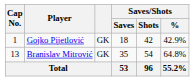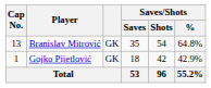 <table class="wikitable sortable" style="text-align: center; font-size: 85%; margin-left: 1em;">
 <tr>
 <th rowspan="2">Cap<br>No.</th>
 <th rowspan="2">Player</th>
 <th rowspan="2"></th>
 <th colspan="3">Saves/Shots</th>
 </tr>
 <tr>
 <th>Saves</th>
 <th>Shots</th>
 <th>%</th>
 </tr>
 <tr>
+<td>13</td>
+<td style="text-align: left;" data-sort-value="Mitrović, Branislav"><a href='#'>Branislav Mitrović</a></td>
+<td>GK</td>
+<td>35</td>
+<td>54</td>
+<td>64.8%</td>
+</tr>
+<tr>
 <td>1</td>
 <td style="text-align: left;" data-sort-value="Pijetlović, Gojko"><a href='#'>Gojko Pijetlović</a></td>
 <td>GK</td>
 <td>18</td>
 <td>42</td>
 <td>42.9%</td>
 </tr>
 <tr>
-<td>13</td>
-<td style="text-align: left;" data-sort-value="Mitrović, Branislav"><a href='#'>Branislav Mitrović</a></td>
-<td>GK</td>
-<td>35</td>
-<td>54</td>
-<td>64.8%</td>
-</tr>
-<tr>
 <th colspan="3">Total</th>
 <th>53</th>
 <th>96</th>
 <th>55.2%</th>
 </tr>
 </table>
